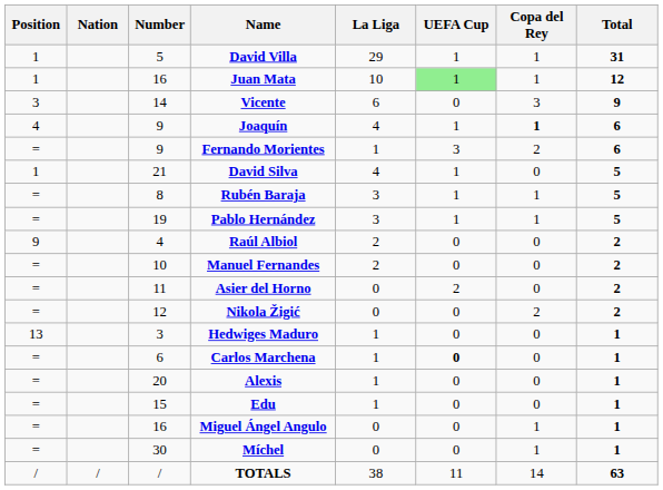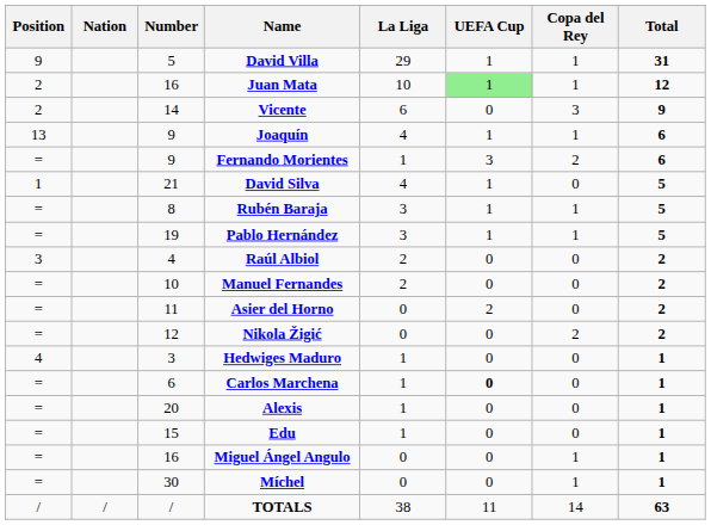 <table class="wikitable" style="font-size: 95%; text-align: center;">
 <tr>
 <th width=60>Position</th>
 <th width=60>Nation</th>
 <th width=60>Number</th>
 <th width=150>Name</th>
 <th width=80>La Liga</th>
 <th width=80>UEFA Cup</th>
 <th width=80>Copa del Rey</th>
 <th width=80>Total</th>
 </tr>
 <tr>
-<td>1</td>
+<td>9</td>
 <td></td>
 <td>5</td>
 <td><strong><a href='#'>David Villa</a></strong></td>
 <td>29</td>
 <td>1</td>
 <td>1</td>
 <td><strong>31</strong></td>
 </tr>
 <tr>
-<td>1</td>
+<td>2</td>
 <td></td>
 <td>16</td>
 <td><strong><a href='#'>Juan Mata</a></strong></td>
 <td>10</td>
 <td style="background: lightgreen;">1</td>
 <td>1</td>
 <td><strong>12</strong></td>
 </tr>
 <tr>
-<td>3</td>
+<td>2</td>
 <td></td>
 <td>14</td>
 <td><strong><a href='#'>Vicente</a></strong></td>
 <td>6</td>
 <td>0</td>
 <td>3</td>
 <td><strong>9</strong></td>
 </tr>
 <tr>
-<td>4</td>
+<td>13</td>
 <td></td>
 <td>9</td>
 <td><strong><a href='#'>Joaquín</a></strong></td>
 <td>4</td>
 <td>1</td>
-<td><strong>1</strong></td>
+<td>1</td>
 <td><strong>6</strong></td>
 </tr>
 <tr>
 <td>=</td>
 <td></td>
 <td>9</td>
 <td><strong><a href='#'>Fernando Morientes</a></strong></td>
 <td>1</td>
 <td>3</td>
 <td>2</td>
 <td><strong>6</strong></td>
 </tr>
 <tr>
 <td>1</td>
 <td></td>
 <td>21</td>
 <td><strong><a href='#'>David Silva</a></strong></td>
 <td>4</td>
 <td>1</td>
 <td>0</td>
 <td><strong>5</strong></td>
 </tr>
 <tr>
 <td>=</td>
 <td></td>
 <td>8</td>
 <td><strong><a href='#'>Rubén Baraja</a></strong></td>
 <td>3</td>
 <td>1</td>
 <td>1</td>
 <td><strong>5</strong></td>
 </tr>
 <tr>
 <td>=</td>
 <td></td>
 <td>19</td>
 <td><strong><a href='#'>Pablo Hernández</a></strong></td>
 <td>3</td>
 <td>1</td>
 <td>1</td>
 <td><strong>5</strong></td>
 </tr>
 <tr>
-<td>9</td>
+<td>3</td>
 <td></td>
 <td>4</td>
 <td><strong><a href='#'>Raúl Albiol</a></strong></td>
 <td>2</td>
 <td>0</td>
 <td>0</td>
 <td><strong>2</strong></td>
 </tr>
 <tr>
 <td>=</td>
 <td></td>
 <td>10</td>
 <td><strong><a href='#'>Manuel Fernandes</a></strong></td>
 <td>2</td>
 <td>0</td>
 <td>0</td>
 <td><strong>2</strong></td>
 </tr>
 <tr>
 <td>=</td>
 <td></td>
 <td>11</td>
 <td><strong><a href='#'>Asier del Horno</a></strong></td>
 <td>0</td>
 <td>2</td>
 <td>0</td>
 <td><strong>2</strong></td>
 </tr>
 <tr>
 <td>=</td>
 <td></td>
 <td>12</td>
 <td><strong><a href='#'>Nikola Žigić</a></strong></td>
 <td>0</td>
 <td>0</td>
 <td>2</td>
 <td><strong>2</strong></td>
 </tr>
 <tr>
-<td>13</td>
+<td>4</td>
 <td></td>
 <td>3</td>
 <td><strong><a href='#'>Hedwiges Maduro</a></strong></td>
 <td>1</td>
 <td>0</td>
 <td>0</td>
 <td><strong>1</strong></td>
 </tr>
 <tr>
 <td>=</td>
 <td></td>
 <td>6</td>
 <td><strong><a href='#'>Carlos Marchena</a></strong></td>
 <td>1</td>
 <td><strong>0</strong></td>
 <td>0</td>
 <td><strong>1</strong></td>
 </tr>
 <tr>
 <td>=</td>
 <td></td>
 <td>20</td>
 <td><strong><a href='#'>Alexis</a></strong></td>
 <td>1</td>
 <td>0</td>
 <td>0</td>
 <td><strong>1</strong></td>
 </tr>
 <tr>
 <td>=</td>
 <td></td>
 <td>15</td>
 <td><strong><a href='#'>Edu</a></strong></td>
 <td>1</td>
 <td>0</td>
 <td>0</td>
 <td><strong>1</strong></td>
 </tr>
 <tr>
 <td>=</td>
 <td></td>
 <td>16</td>
 <td><strong><a href='#'>Miguel Ángel Angulo</a></strong></td>
 <td>0</td>
 <td>0</td>
 <td>1</td>
 <td><strong>1</strong></td>
 </tr>
 <tr>
 <td>=</td>
 <td></td>
 <td>30</td>
 <td><strong><a href='#'>Míchel</a></strong></td>
 <td>0</td>
 <td>0</td>
 <td>1</td>
 <td><strong>1</strong></td>
 </tr>
 <tr>
 <td>/</td>
 <td>/</td>
 <td>/</td>
 <td><strong>TOTALS</strong></td>
 <td>38</td>
 <td>11</td>
 <td>14</td>
 <td><strong>63</strong></td>
 </tr>
 </table>
